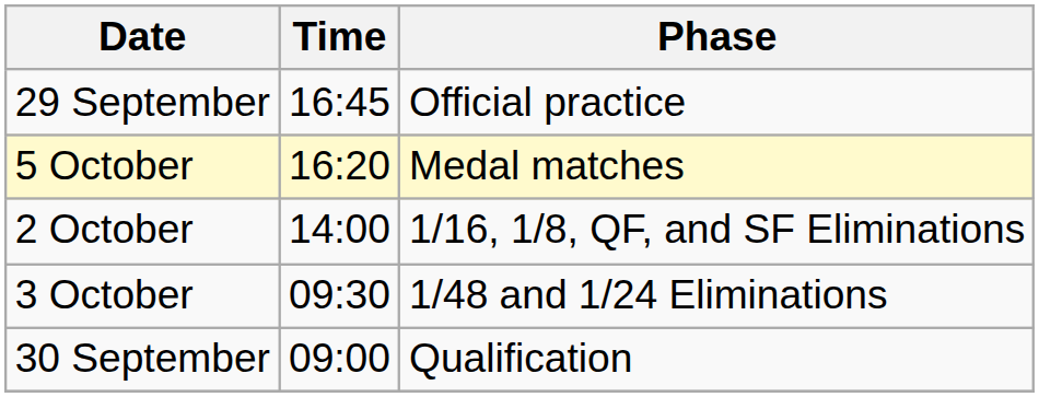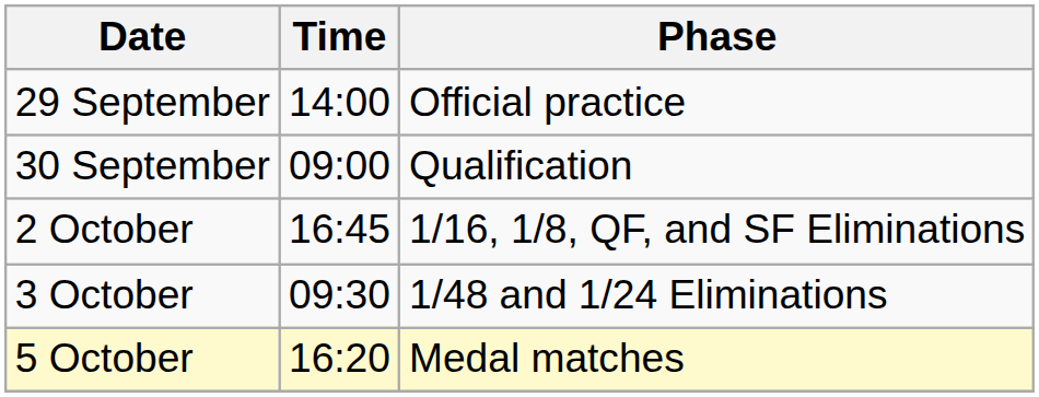 <table class=wikitable>
 <tr>
 <th>Date</th>
 <th>Time</th>
 <th>Phase</th>
 </tr>
 <tr>
 <td>29 September</td>
+<td>14:00</td>
+<td>Official practice</td>
+</tr>
+<tr>
+<td>30 September</td>
+<td>09:00</td>
+<td>Qualification</td>
+</tr>
+<tr>
+<td>2 October</td>
 <td>16:45</td>
-<td>Official practice</td>
+<td>1/16, 1/8, QF, and SF Eliminations</td>
+</tr>
+<tr>
+<td>3 October</td>
+<td>09:30</td>
+<td>1/48 and 1/24 Eliminations</td>
 </tr>
 <tr style=background:lemonchiffon>
 <td>5 October</td>
 <td>16:20</td>
 <td>Medal matches</td>
 </tr>
 <tr>
-<td>2 October</td>
-<td>14:00</td>
-<td>1/16, 1/8, QF, and SF Eliminations</td>
-</tr>
-<tr>
-<td>3 October</td>
-<td>09:30</td>
-<td>1/48 and 1/24 Eliminations</td>
-</tr>
-<tr>
-<td>30 September</td>
-<td>09:00</td>
-<td>Qualification</td>
-</tr>
-<tr>
 </tr>
 </table>
